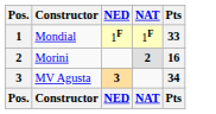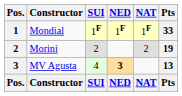 <table class="wikitable" style="font-size: 85%; text-align:center">
 <tr>
 <th>Pos.</th>
 <th>Constructor</th>
+<th><a href='#'>SUI</a><br></th>
 <th><a href='#'>NED</a><br></th>
 <th><a href='#'>NAT</a><br></th>
 <th>Pts</th>
 </tr>
 <tr>
 <th>1</th>
 <td align="left"> <a href='#'>Mondial</a></td>
 <td style="background:#ffffbf;">1<strong><sup>F</sup></strong></td>
 <td style="background:#ffffbf;">1<strong><sup>F</sup></strong></td>
+<td style="background:#ffffbf;">1<strong><sup>F</sup></strong></td>
 <th>33</th>
 </tr>
 <tr>
 <th>2</th>
 <td align="left"> <a href='#'>Morini</a></td>
+<td style="background:#dfdfdf;">2</td>
 <td></td>
-<td style="background:#dfdfdf;"><strong>2</strong></td>
-<th>16</th>
+<td style="background:#dfdfdf;">2</td>
+<th>19</th>
 </tr>
 <tr>
 <th>3</th>
 <td align="left"> <a href='#'>MV Agusta</a></td>
+<td style="background:#dfffdf;">4</td>
 <td style="background:#ffdf9f;"><strong>3</strong></td>
 <td></td>
-<th>34</th>
+<th>13</th>
 </tr>
 <tr>
 <th>Pos.</th>
 <th>Constructor</th>
+<th><a href='#'>SUI</a><br></th>
 <th><a href='#'>NED</a><br></th>
 <th><a href='#'>NAT</a><br></th>
 <th>Pts</th>
 </tr>
 </table>
